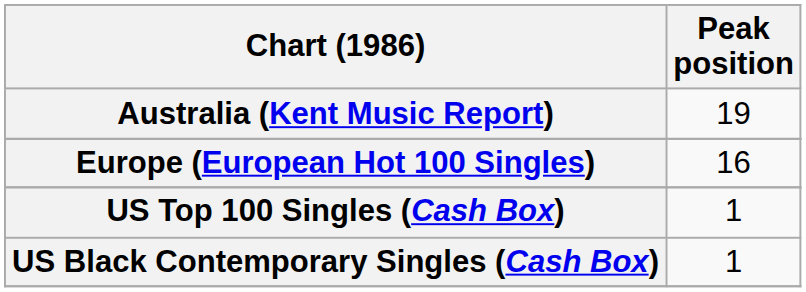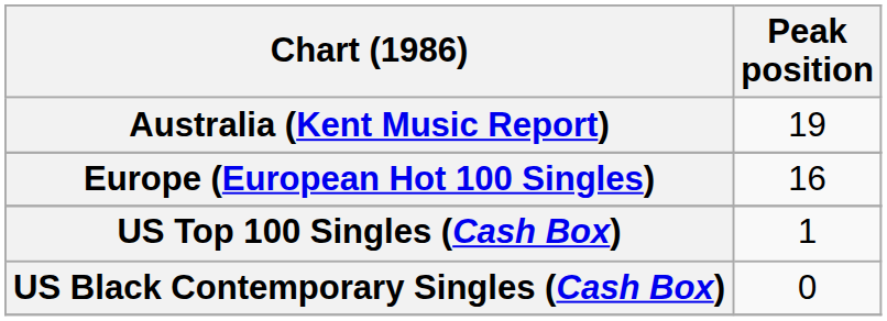 <table class="wikitable sortable plainrowheaders" style="text-align:center">
 <tr>
 <th scope="col">Chart (1986)</th>
 <th scope="col">Peak<br>position</th>
 </tr>
 <tr>
 <th scope="row">Australia (<a href='#'>Kent Music Report</a>)</th>
 <td>19</td>
 </tr>
 <tr>
 </tr>
 <tr>
 </tr>
 <tr>
 </tr>
 <tr>
 </tr>
 <tr>
 <th scope="row">Europe (<a href='#'>European Hot 100 Singles</a>)</th>
 <td>16</td>
 </tr>
 <tr>
 </tr>
 <tr>
 </tr>
 <tr>
 </tr>
 <tr>
 </tr>
 <tr>
 </tr>
 <tr>
 </tr>
 <tr>
 </tr>
 <tr>
 </tr>
 <tr>
 </tr>
 <tr>
 </tr>
 <tr>
 <th scope="row">US Top 100 Singles (<em><a href='#'>Cash Box</a></em>)</th>
 <td>1</td>
 </tr>
 <tr>
 <th scope="row">US Black Contemporary Singles (<em><a href='#'>Cash Box</a></em>)</th>
-<td>1</td>
+<td>0</td>
 </tr>
 <tr>
 </tr>
 </table>
